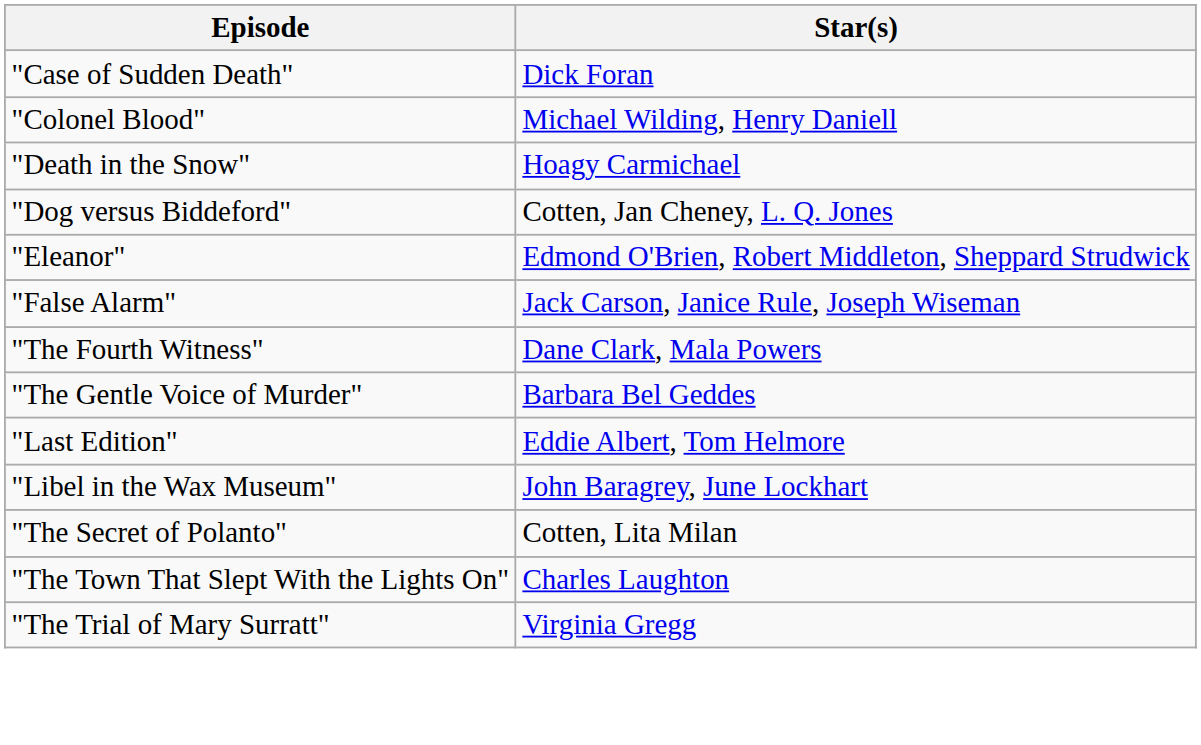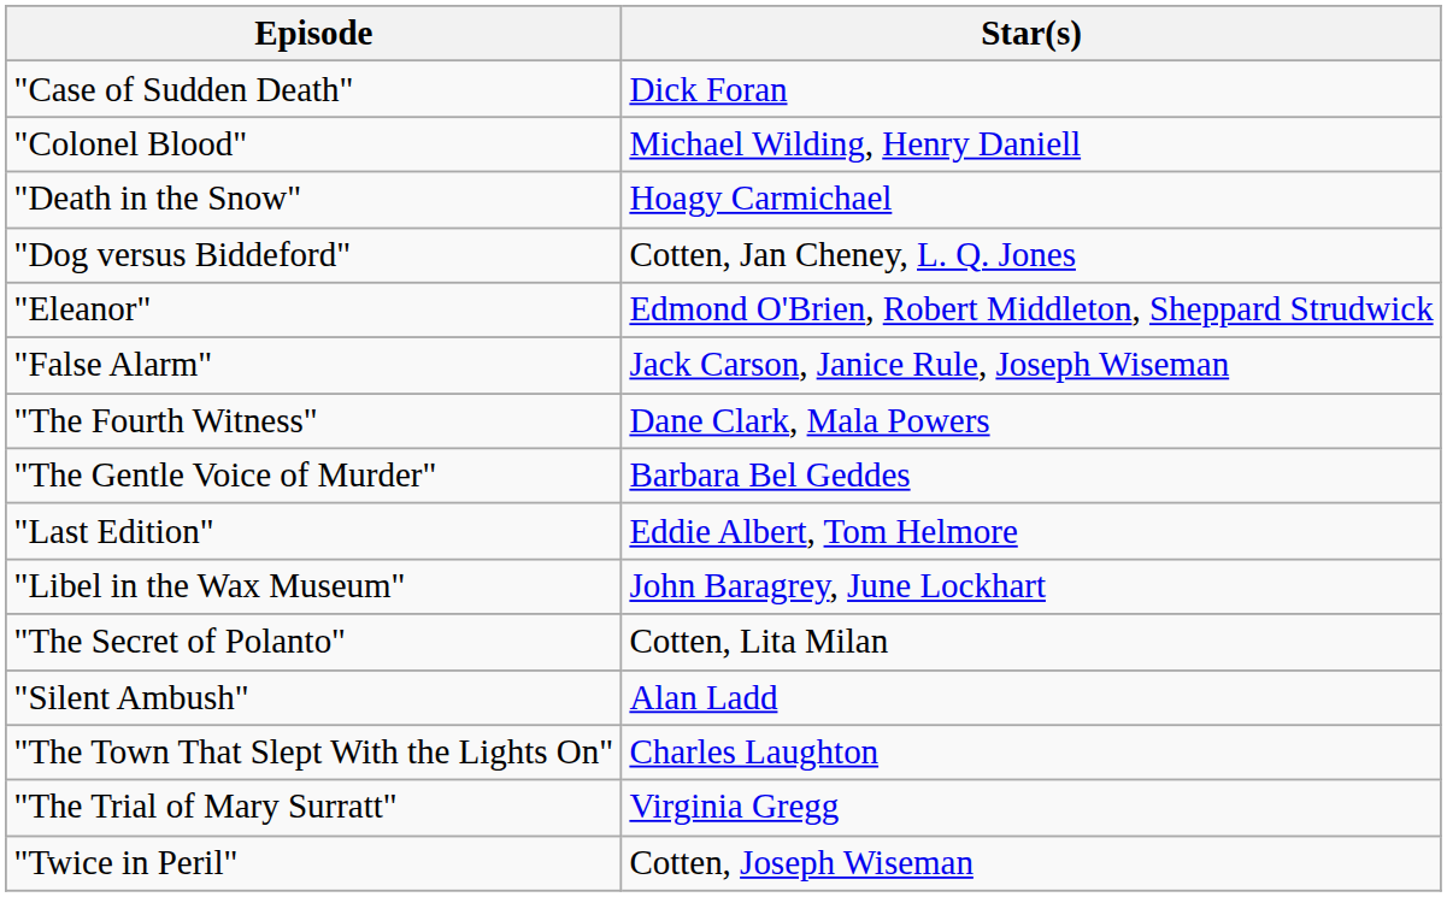 <table class="wikitable">
 <tr>
 <th>Episode</th>
 <th>Star(s)</th>
 </tr>
 <tr>
 <td>"Case of Sudden Death"</td>
 <td><a href='#'>Dick Foran</a></td>
 </tr>
 <tr>
 <td>"Colonel Blood"</td>
 <td><a href='#'>Michael Wilding</a>, <a href='#'>Henry Daniell</a></td>
 </tr>
 <tr>
 <td>"Death in the Snow"</td>
 <td><a href='#'>Hoagy Carmichael</a></td>
 </tr>
 <tr>
 <td>"Dog versus Biddeford"</td>
 <td>Cotten, Jan Cheney, <a href='#'>L. Q. Jones</a></td>
 </tr>
 <tr>
 <td>"Eleanor"</td>
 <td><a href='#'>Edmond O'Brien</a>, <a href='#'>Robert Middleton</a>, <a href='#'>Sheppard Strudwick</a></td>
 </tr>
 <tr>
 <td>"False Alarm"</td>
 <td><a href='#'>Jack Carson</a>, <a href='#'>Janice Rule</a>, <a href='#'>Joseph Wiseman</a></td>
 </tr>
 <tr>
 <td>"The Fourth Witness"</td>
 <td><a href='#'>Dane Clark</a>, <a href='#'>Mala Powers</a></td>
 </tr>
 <tr>
 <td>"The Gentle Voice of Murder"</td>
 <td><a href='#'>Barbara Bel Geddes</a></td>
 </tr>
 <tr>
 <td>"Last Edition"</td>
 <td><a href='#'>Eddie Albert</a>, <a href='#'>Tom Helmore</a></td>
 </tr>
 <tr>
 <td>"Libel in the Wax Museum"</td>
 <td><a href='#'>John Baragrey</a>, <a href='#'>June Lockhart</a></td>
 </tr>
 <tr>
 <td>"The Secret of Polanto"</td>
 <td>Cotten, Lita Milan</td>
 </tr>
 <tr>
+<td>"Silent Ambush"</td>
+<td><a href='#'>Alan Ladd</a></td>
+</tr>
+<tr>
 <td>"The Town That Slept With the Lights On"</td>
 <td><a href='#'>Charles Laughton</a></td>
 </tr>
 <tr>
 <td>"The Trial of Mary Surratt"</td>
 <td><a href='#'>Virginia Gregg</a></td>
 </tr>
+<tr>
+<td>"Twice in Peril"</td>
+<td>Cotten, <a href='#'>Joseph Wiseman</a></td>
+</tr>
 </table>
